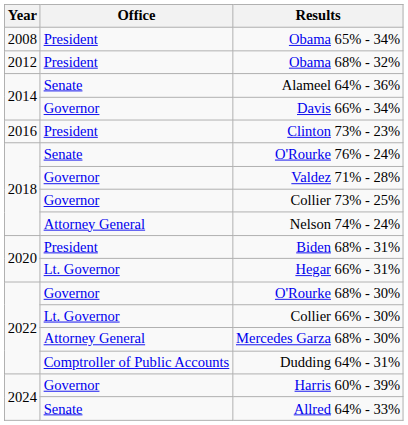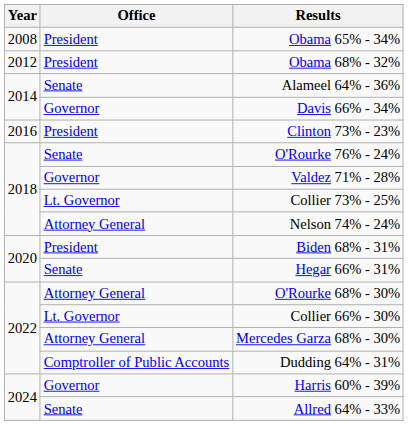 <table class=wikitable>
 <tr>
 <th>Year</th>
 <th>Office</th>
 <th>Results</th>
 </tr>
 <tr>
 <td>2008</td>
 <td><a href='#'>President</a></td>
 <td align="right" ><a href='#'>Obama</a> 65% - 34%</td>
 </tr>
 <tr>
 <td>2012</td>
 <td><a href='#'>President</a></td>
 <td align="right" ><a href='#'>Obama</a> 68% - 32%</td>
 </tr>
 <tr>
 <td rowspan=2>2014</td>
 <td><a href='#'>Senate</a></td>
 <td align="right" >Alameel 64% - 36%</td>
 </tr>
 <tr>
 <td><a href='#'>Governor</a></td>
 <td align="right" ><a href='#'>Davis</a> 66% - 34%</td>
 </tr>
 <tr>
 <td>2016</td>
 <td><a href='#'>President</a></td>
 <td align="right" ><a href='#'>Clinton</a> 73% - 23%</td>
 </tr>
 <tr>
 <td rowspan=4>2018</td>
 <td><a href='#'>Senate</a></td>
 <td align="right" ><a href='#'>O'Rourke</a> 76% - 24%</td>
 </tr>
 <tr>
 <td><a href='#'>Governor</a></td>
 <td align="right" ><a href='#'>Valdez</a> 71% - 28%</td>
 </tr>
 <tr>
-<td><a href='#'>Governor</a></td>
+<td><a href='#'>Lt. Governor</a></td>
 <td align="right" >Collier 73% - 25%</td>
 </tr>
 <tr>
 <td><a href='#'>Attorney General</a></td>
 <td align="right" >Nelson 74% - 24%</td>
 </tr>
 <tr>
 <td rowspan=2>2020</td>
 <td><a href='#'>President</a></td>
 <td align="right" ><a href='#'>Biden</a> 68% - 31%</td>
 </tr>
 <tr>
-<td><a href='#'>Lt. Governor</a></td>
+<td><a href='#'>Senate</a></td>
 <td align="right" ><a href='#'>Hegar</a> 66% - 31%</td>
 </tr>
 <tr>
 <td rowspan=4>2022</td>
-<td><a href='#'>Governor</a></td>
+<td><a href='#'>Attorney General</a></td>
 <td align="right" ><a href='#'>O'Rourke</a> 68% - 30%</td>
 </tr>
 <tr>
 <td><a href='#'>Lt. Governor</a></td>
 <td align="right" >Collier 66% - 30%</td>
 </tr>
 <tr>
 <td><a href='#'>Attorney General</a></td>
 <td align="right" ><a href='#'>Mercedes Garza</a> 68% - 30%</td>
 </tr>
 <tr>
 <td><a href='#'>Comptroller of Public Accounts</a></td>
 <td align="right" >Dudding 64% - 31%</td>
 </tr>
 <tr>
 <td rowspan=2>2024</td>
 <td><a href='#'>Governor</a></td>
 <td align="right" ><a href='#'>Harris</a> 60% - 39%</td>
 </tr>
 <tr>
 <td><a href='#'>Senate</a></td>
 <td align="right" ><a href='#'>Allred</a> 64% - 33%</td>
 </tr>
 </table>
